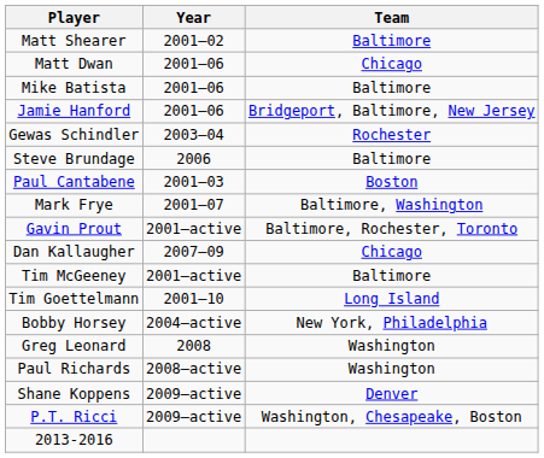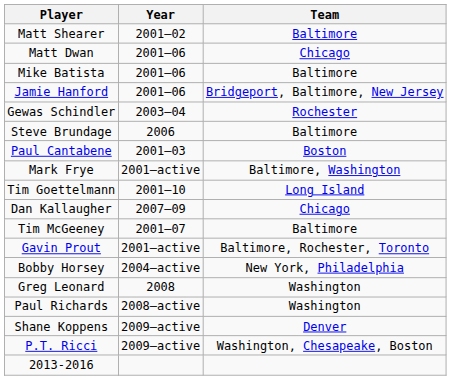 <table class= "wikitable" style="text-align:center">
 <tr>
 <th>Player</th>
 <th>Year</th>
 <th>Team</th>
 </tr>
 <tr>
 <td>Matt Shearer</td>
 <td>2001–02</td>
 <td><a href='#'>Baltimore</a></td>
 </tr>
 <tr>
 <td>Matt Dwan</td>
 <td>2001–06</td>
 <td><a href='#'>Chicago</a></td>
 </tr>
 <tr>
 <td>Mike Batista</td>
 <td>2001–06</td>
 <td>Baltimore</td>
 </tr>
 <tr>
 <td><a href='#'>Jamie Hanford</a></td>
 <td>2001–06</td>
 <td><a href='#'>Bridgeport</a>, Baltimore, <a href='#'>New Jersey</a></td>
 </tr>
 <tr>
 <td>Gewas Schindler</td>
 <td>2003–04</td>
 <td><a href='#'>Rochester</a></td>
 </tr>
 <tr>
 <td>Steve Brundage</td>
 <td>2006</td>
 <td>Baltimore</td>
 </tr>
 <tr>
 <td><a href='#'>Paul Cantabene</a></td>
 <td>2001–03</td>
 <td><a href='#'>Boston</a></td>
 </tr>
 <tr>
 <td>Mark Frye</td>
-<td>2001–07</td>
+<td>2001–active</td>
 <td>Baltimore, <a href='#'>Washington</a></td>
 </tr>
 <tr>
-<td><a href='#'>Gavin Prout</a></td>
-<td>2001–active</td>
-<td>Baltimore, Rochester, <a href='#'>Toronto</a></td>
+<td>Tim Goettelmann</td>
+<td>2001–10</td>
+<td><a href='#'>Long Island</a></td>
 </tr>
 <tr>
 <td>Dan Kallaugher</td>
 <td>2007–09</td>
 <td><a href='#'>Chicago</a></td>
 </tr>
 <tr>
 <td>Tim McGeeney</td>
-<td>2001–active</td>
+<td>2001–07</td>
 <td>Baltimore</td>
 </tr>
 <tr>
-<td>Tim Goettelmann</td>
-<td>2001–10</td>
-<td><a href='#'>Long Island</a></td>
+<td><a href='#'>Gavin Prout</a></td>
+<td>2001–active</td>
+<td>Baltimore, Rochester, <a href='#'>Toronto</a></td>
 </tr>
 <tr>
 <td>Bobby Horsey</td>
 <td>2004–active</td>
 <td>New York, <a href='#'>Philadelphia</a></td>
 </tr>
 <tr>
 <td>Greg Leonard</td>
 <td>2008</td>
 <td>Washington</td>
 </tr>
 <tr>
 <td>Paul Richards</td>
 <td>2008–active</td>
 <td>Washington</td>
 </tr>
 <tr>
 <td>Shane Koppens</td>
 <td>2009–active</td>
 <td><a href='#'>Denver</a></td>
 </tr>
 <tr>
 <td><a href='#'>P.T. Ricci</a></td>
 <td>2009–active</td>
 <td>Washington, <a href='#'>Chesapeake</a>, Boston</td>
 </tr>
 <tr>
 <td Mike Sawyer>2013-2016</td>
 <td></td>
 </tr>
 </table>
